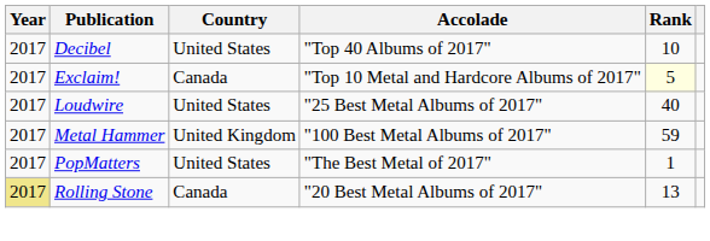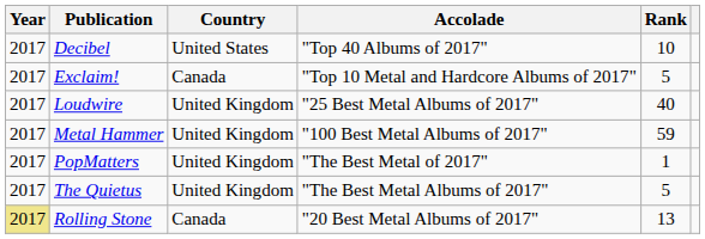 <table class="wikitable sortable" style="margin:0em 1em 1em 0pt">
 <tr>
 <th>Year</th>
 <th>Publication</th>
 <th>Country</th>
 <th>Accolade</th>
 <th>Rank</th>
 <th class=unsortable></th>
 </tr>
 <tr>
 <td align=center>2017</td>
 <td><em><a href='#'>Decibel</a></em></td>
 <td>United States</td>
 <td>"Top 40 Albums of 2017"</td>
 <td align=center>10</td>
 <td></td>
 </tr>
 <tr>
 <td align=center>2017</td>
 <td><em><a href='#'>Exclaim!</a></em></td>
 <td>Canada</td>
 <td>"Top 10 Metal and Hardcore Albums of 2017"</td>
-<td align=center style="background: lightyellow;">5</td>
+<td align=center>5</td>
 <td></td>
 </tr>
 <tr>
 <td align=center>2017</td>
 <td><em><a href='#'>Loudwire</a></em></td>
-<td>United States</td>
+<td>United Kingdom</td>
 <td>"25 Best Metal Albums of 2017"</td>
 <td align=center>40</td>
 <td></td>
 </tr>
 <tr>
 <td align=center>2017</td>
 <td><em><a href='#'>Metal Hammer</a></em></td>
 <td>United Kingdom</td>
 <td>"100 Best Metal Albums of 2017"</td>
 <td align=center>59</td>
 <td></td>
 </tr>
 <tr>
 <td align=center>2017</td>
 <td><em><a href='#'>PopMatters</a></em></td>
-<td>United States</td>
+<td>United Kingdom</td>
 <td>"The Best Metal of 2017"</td>
 <td align=center>1</td>
+<td></td>
+</tr>
+<tr>
+<td align=center>2017</td>
+<td><em><a href='#'>The Quietus</a></em></td>
+<td>United Kingdom</td>
+<td>"The Best Metal Albums of 2017"</td>
+<td align=center>5</td>
 <td></td>
 </tr>
 <tr>
 <td align=center style="background: khaki;">2017</td>
 <td><em><a href='#'>Rolling Stone</a></em></td>
 <td>Canada</td>
 <td>"20 Best Metal Albums of 2017"</td>
 <td align=center>13</td>
 <td></td>
 </tr>
 </table>
